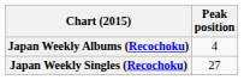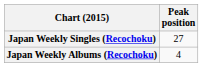 <table class="wikitable sortable plainrowheaders" style="text-align:center;">
 <tr>
 <th scope="col">Chart (2015)</th>
 <th scope="col">Peak<br>position</th>
 </tr>
 <tr>
+<th scope="row">Japan Weekly Singles (<a href='#'>Recochoku</a>)</th>
+<td style="text-align:center;">27</td>
+</tr>
+<tr>
 <th scope="row">Japan Weekly Albums (<a href='#'>Recochoku</a>)</th>
 <td style="text-align:center;">4</td>
 </tr>
-<tr>
-<th scope="row">Japan Weekly Singles (<a href='#'>Recochoku</a>)</th>
-<td style="text-align:center;">27</td>
-</tr>
 </table>
